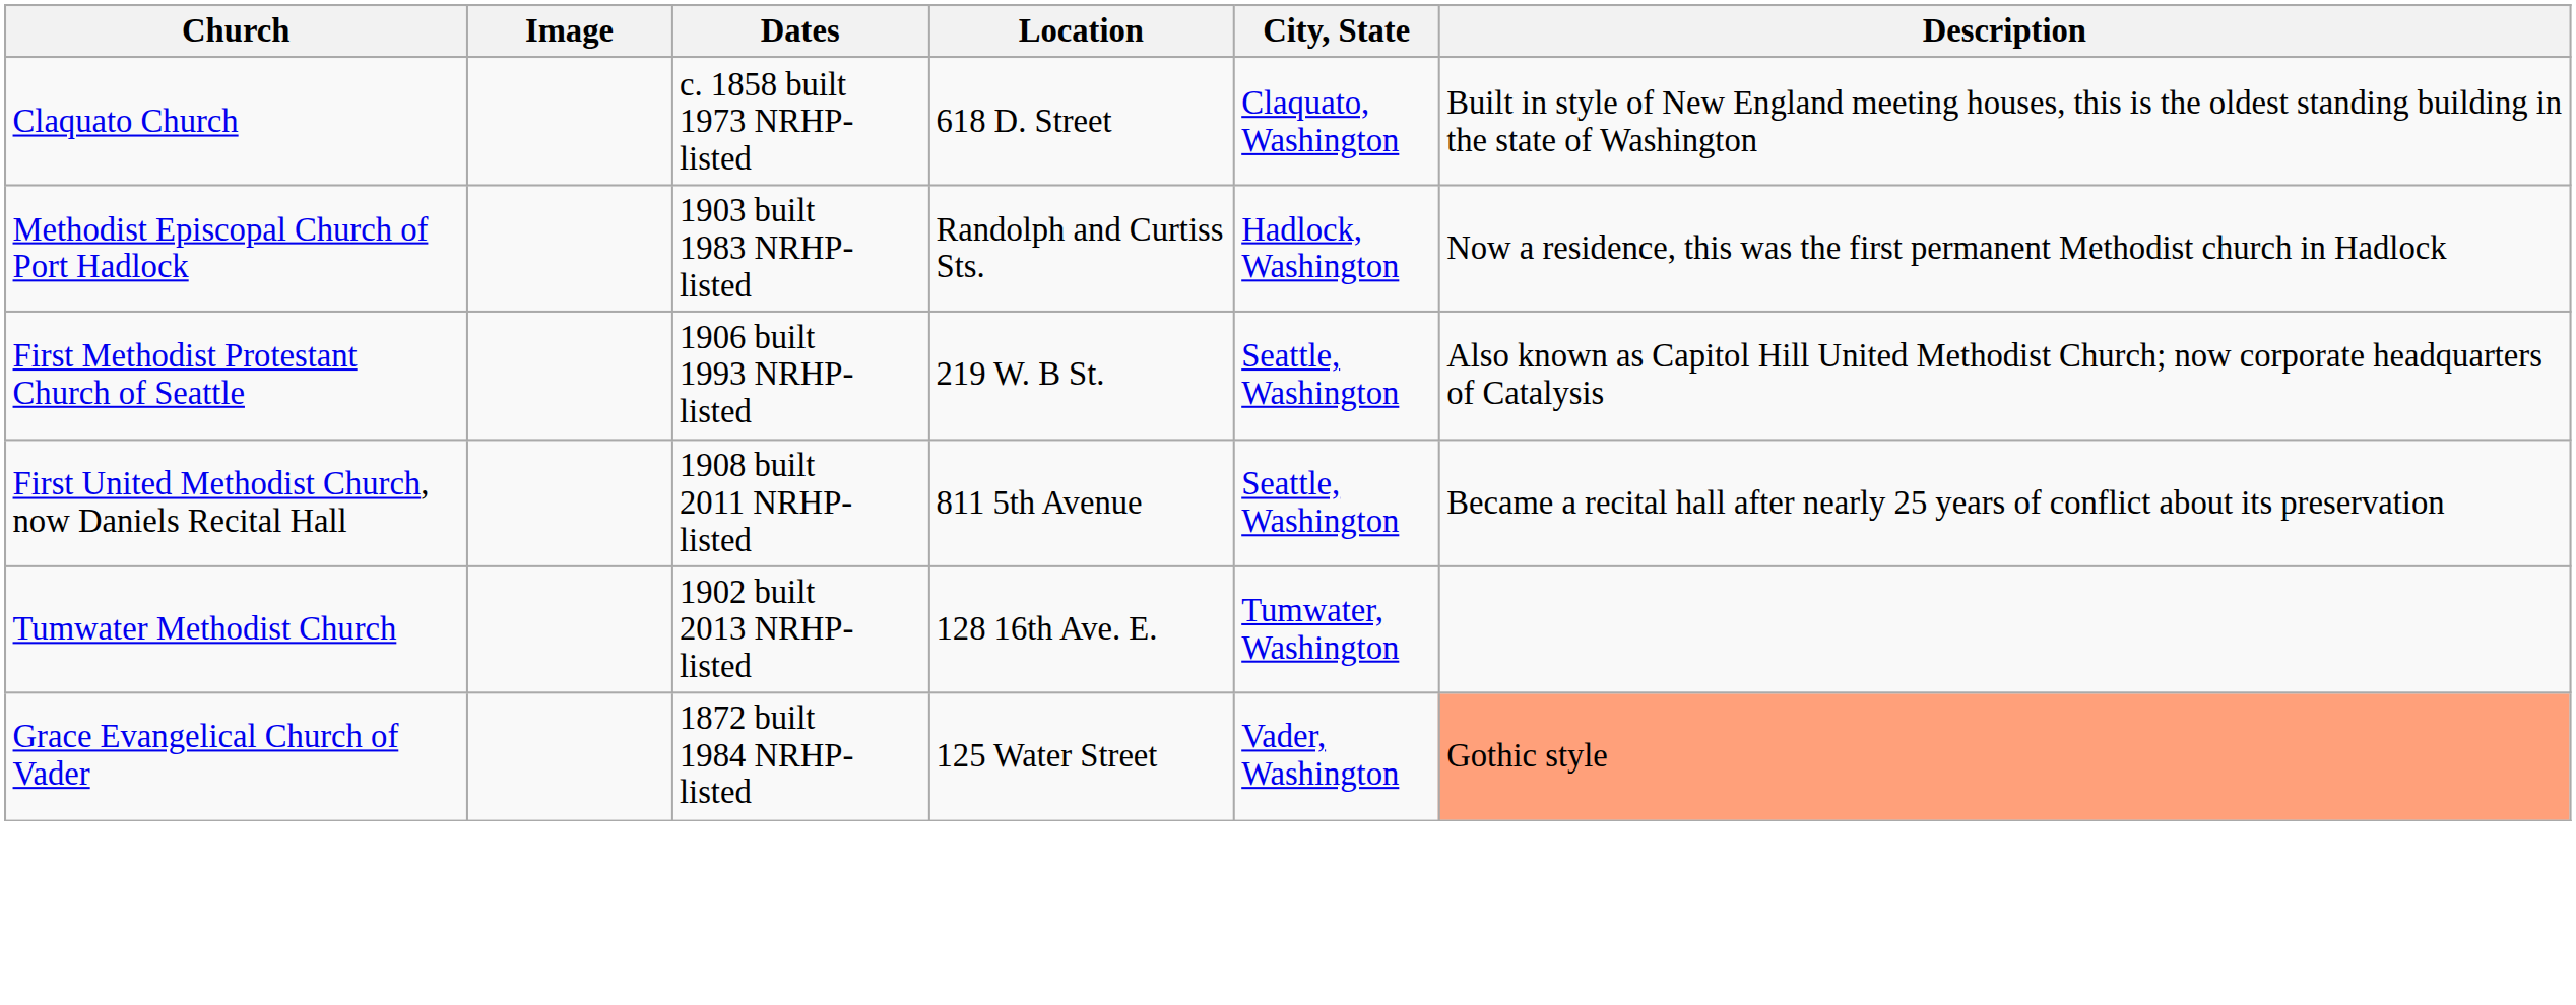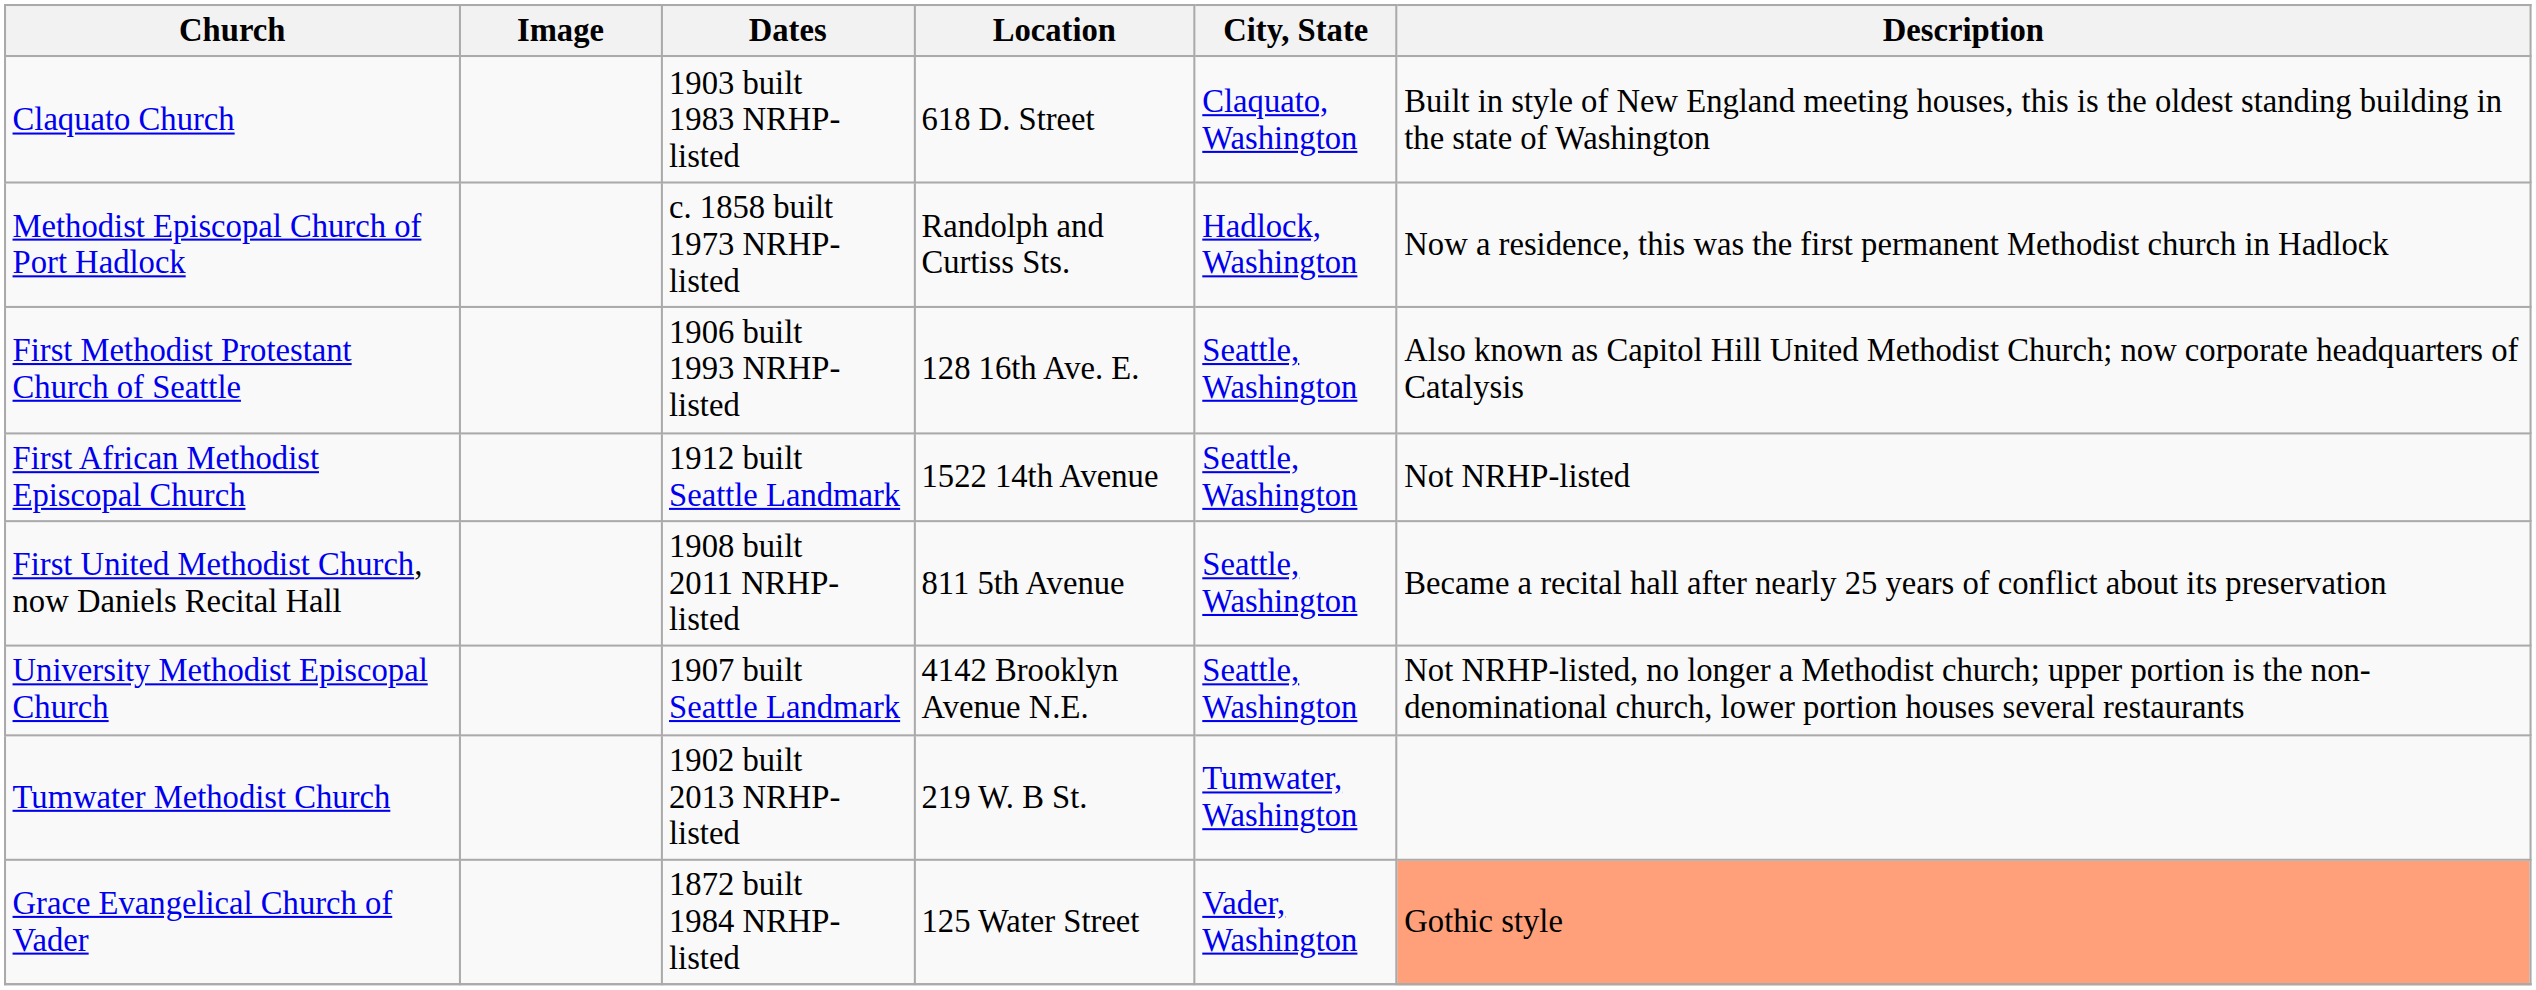 <table class="wikitable sortable" style="width:98%">
 <tr>
 <th style="width:18%;"><strong>Church</strong></th>
 <th style="width:8%;" class="unsortable"><strong>Image</strong></th>
 <th style="width:10%;"><strong>Dates</strong></th>
 <th><strong>Location</strong></th>
 <th style="width:8%;"><strong>City, State</strong></th>
 <th class="unsortable"><strong>Description</strong></th>
 </tr>
 <tr>
 <td><a href='#'>Claquato Church</a></td>
 <td></td>
-<td>c. 1858 built<br>1973 NRHP-listed</td>
+<td>1903 built<br>1983 NRHP-listed</td>
 <td>618 D. Street<br><small></small></td>
 <td><a href='#'>Claquato, Washington</a></td>
 <td>Built in style of New England meeting houses, this is the oldest standing building in the state of Washington</td>
 </tr>
 <tr>
 <td><a href='#'>Methodist Episcopal Church of Port Hadlock</a></td>
 <td></td>
-<td>1903 built<br>1983 NRHP-listed</td>
+<td>c. 1858 built<br>1973 NRHP-listed</td>
 <td>Randolph and Curtiss Sts.<br><small></small></td>
 <td><a href='#'>Hadlock, Washington</a></td>
 <td>Now a residence, this was the first permanent Methodist church in Hadlock</td>
 </tr>
 <tr>
 <td><a href='#'>First Methodist Protestant Church of Seattle</a></td>
 <td></td>
 <td>1906 built<br>1993 NRHP-listed</td>
-<td>219 W. B St.<br><small></small></td>
+<td>128 16th Ave. E.<br><small></small></td>
 <td><a href='#'>Seattle, Washington</a></td>
 <td>Also known as Capitol Hill United Methodist Church; now corporate headquarters of Catalysis</td>
+</tr>
+<tr>
+<td><a href='#'>First African Methodist Episcopal Church</a></td>
+<td></td>
+<td>1912 built<br><a href='#'>Seattle Landmark</a></td>
+<td>1522 14th Avenue</td>
+<td><a href='#'>Seattle, Washington</a></td>
+<td>Not NRHP-listed</td>
 </tr>
 <tr>
 <td><a href='#'>First United Methodist Church</a>, now Daniels Recital Hall</td>
 <td></td>
 <td>1908 built<br>2011 NRHP-listed</td>
 <td>811 5th Avenue <small></small></td>
 <td><a href='#'>Seattle, Washington</a></td>
 <td>Became a recital hall after nearly 25 years of conflict about its preservation</td>
 </tr>
 <tr>
+<td><a href='#'>University Methodist Episcopal Church</a></td>
+<td></td>
+<td>1907 built<br><a href='#'>Seattle Landmark</a></td>
+<td>4142 Brooklyn Avenue N.E.</td>
+<td><a href='#'>Seattle, Washington</a></td>
+<td>Not NRHP-listed, no longer a Methodist church; upper portion is the non-denominational church, lower portion houses several restaurants</td>
+</tr>
+<tr>
 <td><a href='#'>Tumwater Methodist Church</a></td>
 <td></td>
 <td>1902 built<br>2013 NRHP-listed</td>
-<td>128 16th Ave. E.<br><small></small></td>
+<td>219 W. B St.<br><small></small></td>
 <td><a href='#'>Tumwater, Washington</a></td>
 <td></td>
 </tr>
 <tr>
 <td><a href='#'>Grace Evangelical Church of Vader</a></td>
 <td></td>
 <td>1872 built<br>1984 NRHP-listed</td>
 <td>125 Water Street<br><small></small></td>
 <td><a href='#'>Vader, Washington</a></td>
 <td style="background: lightsalmon;">Gothic style</td>
 </tr>
 <tr>
 </tr>
 </table>
